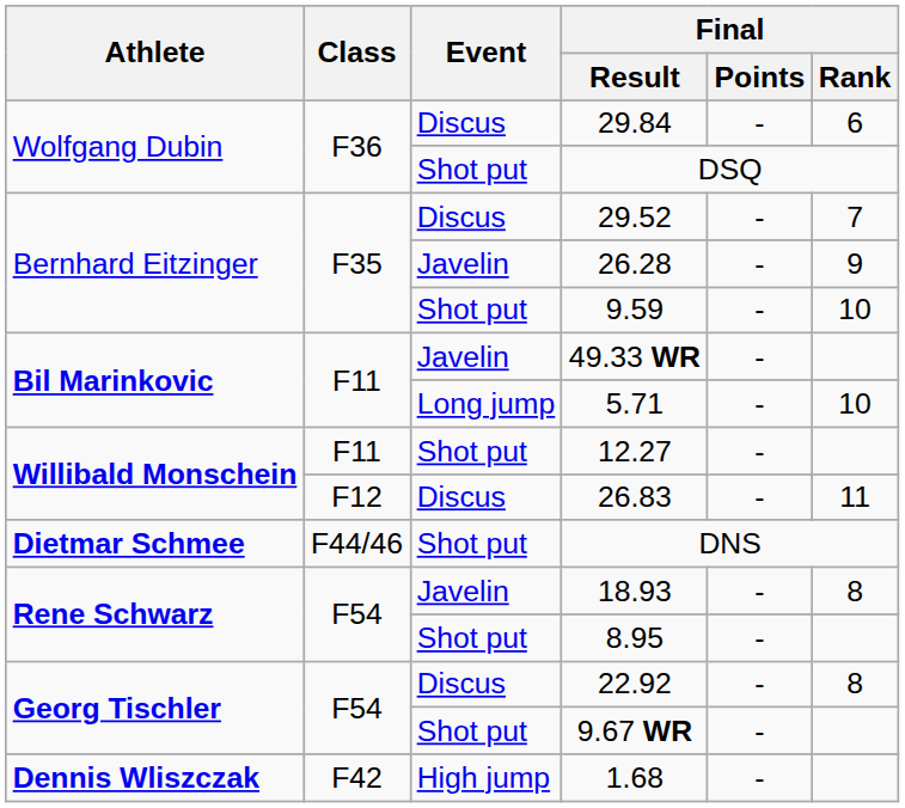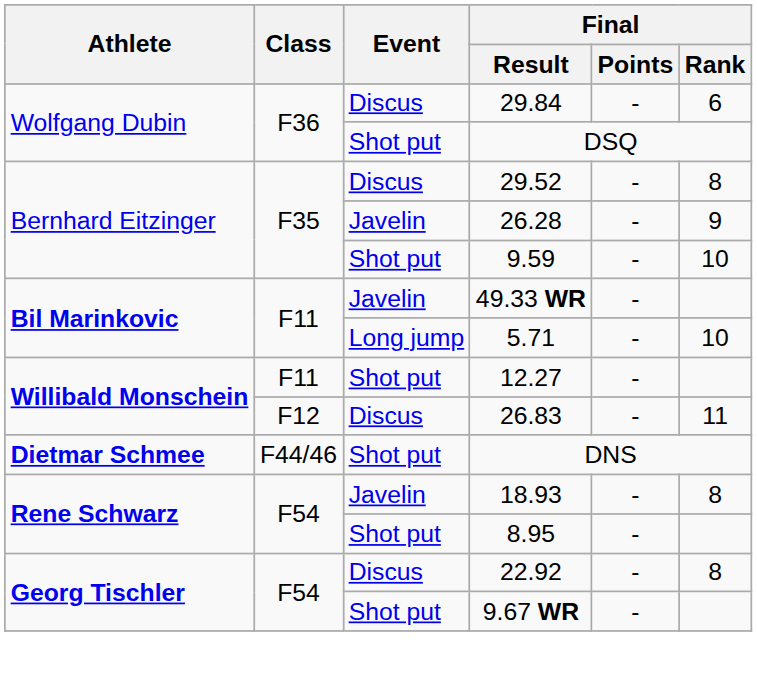 <table class=wikitable style="font-size:90%">
 <tr>
 <th rowspan="2">Athlete</th>
 <th rowspan="2">Class</th>
 <th rowspan="2">Event</th>
 <th colspan="3">Final</th>
 </tr>
 <tr>
 <th>Result</th>
 <th>Points</th>
 <th>Rank</th>
 </tr>
 <tr>
 <td rowspan="2"><a href='#'>Wolfgang Dubin</a></td>
 <td rowspan="2" style="text-align:center;">F36</td>
 <td><a href='#'>Discus</a></td>
 <td style="text-align:center;">29.84</td>
 <td style="text-align:center;">-</td>
 <td style="text-align:center;">6</td>
 </tr>
 <tr>
 <td><a href='#'>Shot put</a></td>
 <td style="text-align:center;" colspan="3">DSQ</td>
 </tr>
 <tr>
 <td rowspan="3"><a href='#'>Bernhard Eitzinger</a></td>
 <td rowspan="3" style="text-align:center;">F35</td>
 <td><a href='#'>Discus</a></td>
 <td style="text-align:center;">29.52</td>
 <td style="text-align:center;">-</td>
-<td style="text-align:center;">7</td>
+<td style="text-align:center;">8</td>
 </tr>
 <tr>
 <td><a href='#'>Javelin</a></td>
 <td style="text-align:center;">26.28</td>
 <td style="text-align:center;">-</td>
 <td style="text-align:center;">9</td>
 </tr>
 <tr>
 <td><a href='#'>Shot put</a></td>
 <td style="text-align:center;">9.59</td>
 <td style="text-align:center;">-</td>
 <td style="text-align:center;">10</td>
 </tr>
 <tr>
 <td rowspan="2"><strong><a href='#'>Bil Marinkovic</a></strong></td>
 <td rowspan="2" style="text-align:center;">F11</td>
 <td><a href='#'>Javelin</a></td>
 <td style="text-align:center;">49.33 <strong>WR</strong></td>
 <td style="text-align:center;">-</td>
 <td style="text-align:center;"></td>
 </tr>
 <tr>
 <td><a href='#'>Long jump</a></td>
 <td style="text-align:center;">5.71</td>
 <td style="text-align:center;">-</td>
 <td style="text-align:center;">10</td>
 </tr>
 <tr>
 <td rowspan="2"><strong><a href='#'>Willibald Monschein</a></strong></td>
 <td style="text-align:center;">F11</td>
 <td><a href='#'>Shot put</a></td>
 <td style="text-align:center;">12.27</td>
 <td style="text-align:center;">-</td>
 <td style="text-align:center;"></td>
 </tr>
 <tr>
 <td style="text-align:center;">F12</td>
 <td><a href='#'>Discus</a></td>
 <td style="text-align:center;">26.83</td>
 <td style="text-align:center;">-</td>
 <td style="text-align:center;">11</td>
 </tr>
 <tr>
 <td><strong><a href='#'>Dietmar Schmee</a></strong></td>
 <td style="text-align:center;">F44/46</td>
 <td><a href='#'>Shot put</a></td>
 <td style="text-align:center;" colspan="3">DNS</td>
 </tr>
 <tr>
 <td rowspan="2"><strong><a href='#'>Rene Schwarz</a></strong></td>
 <td rowspan="2" style="text-align:center;">F54</td>
 <td><a href='#'>Javelin</a></td>
 <td style="text-align:center;">18.93</td>
 <td style="text-align:center;">-</td>
 <td style="text-align:center;">8</td>
 </tr>
 <tr>
 <td><a href='#'>Shot put</a></td>
 <td style="text-align:center;">8.95</td>
 <td style="text-align:center;">-</td>
 <td style="text-align:center;"></td>
 </tr>
 <tr>
 <td rowspan="2"><strong><a href='#'>Georg Tischler</a></strong></td>
 <td rowspan="2" style="text-align:center;">F54</td>
 <td><a href='#'>Discus</a></td>
 <td style="text-align:center;">22.92</td>
 <td style="text-align:center;">-</td>
 <td style="text-align:center;">8</td>
 </tr>
 <tr>
 <td><a href='#'>Shot put</a></td>
 <td style="text-align:center;">9.67 <strong>WR</strong></td>
 <td style="text-align:center;">-</td>
 <td style="text-align:center;"></td>
 </tr>
-<tr>
-<td><strong><a href='#'>Dennis Wliszczak</a></strong></td>
-<td style="text-align:center;">F42</td>
-<td><a href='#'>High jump</a></td>
-<td style="text-align:center;">1.68</td>
-<td style="text-align:center;">-</td>
-<td style="text-align:center;"></td>
-</tr>
 </table>
